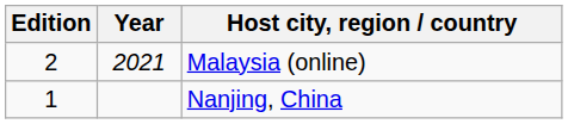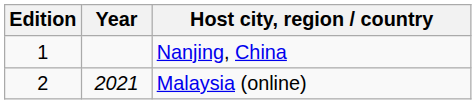 <table class="wikitable">
 <tr>
 <th width="20">Edition</th>
 <th width="50">Year</th>
 <th width="250">Host city, region / country</th>
 </tr>
 <tr>
+<td align="center">1</td>
+<td align="center"></td>
+<td> <a href='#'>Nanjing</a>, <a href='#'>China</a></td>
+</tr>
+<tr>
 <td align="center">2</td>
 <td align="center"><em>2021</em></td>
 <td> <a href='#'>Malaysia</a> (online)</td>
 </tr>
-<tr>
-<td align="center">1</td>
-<td align="center"></td>
-<td> <a href='#'>Nanjing</a>, <a href='#'>China</a></td>
-</tr>
 </table>
